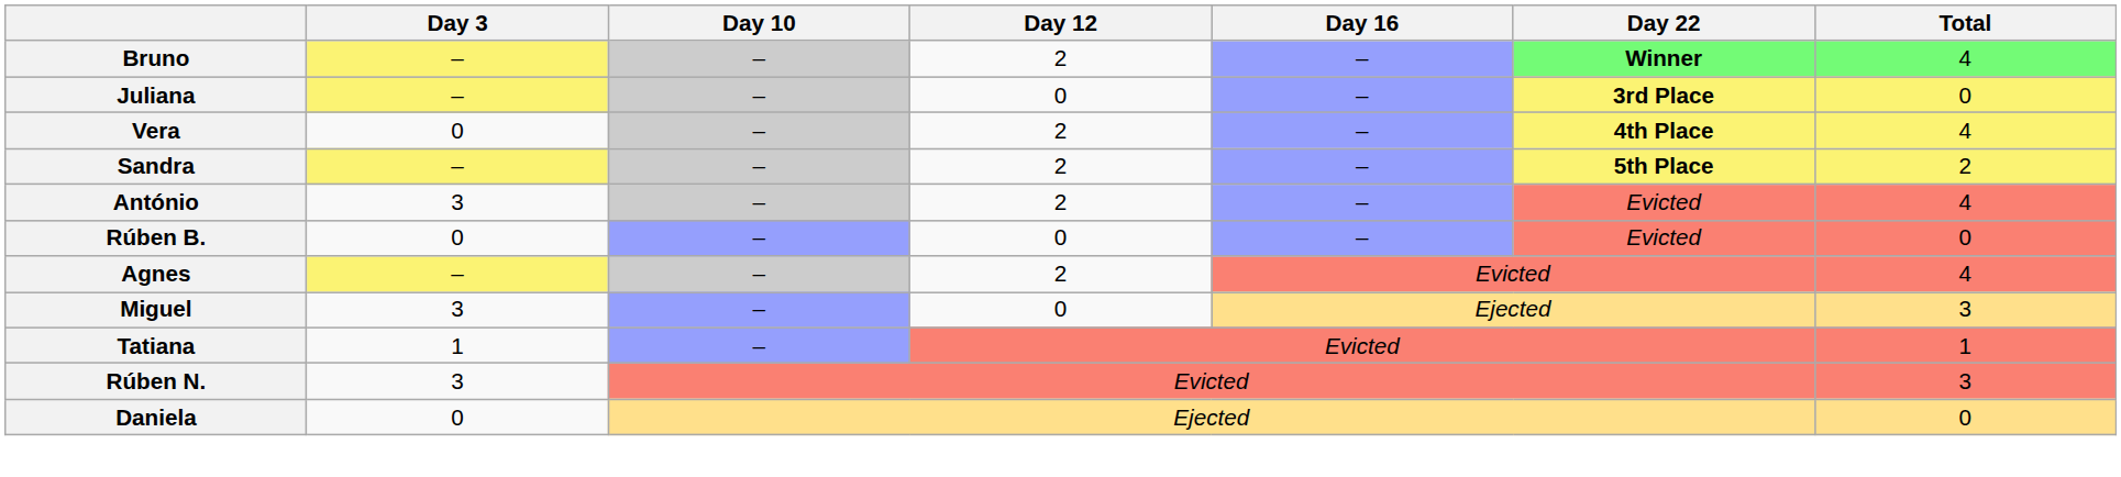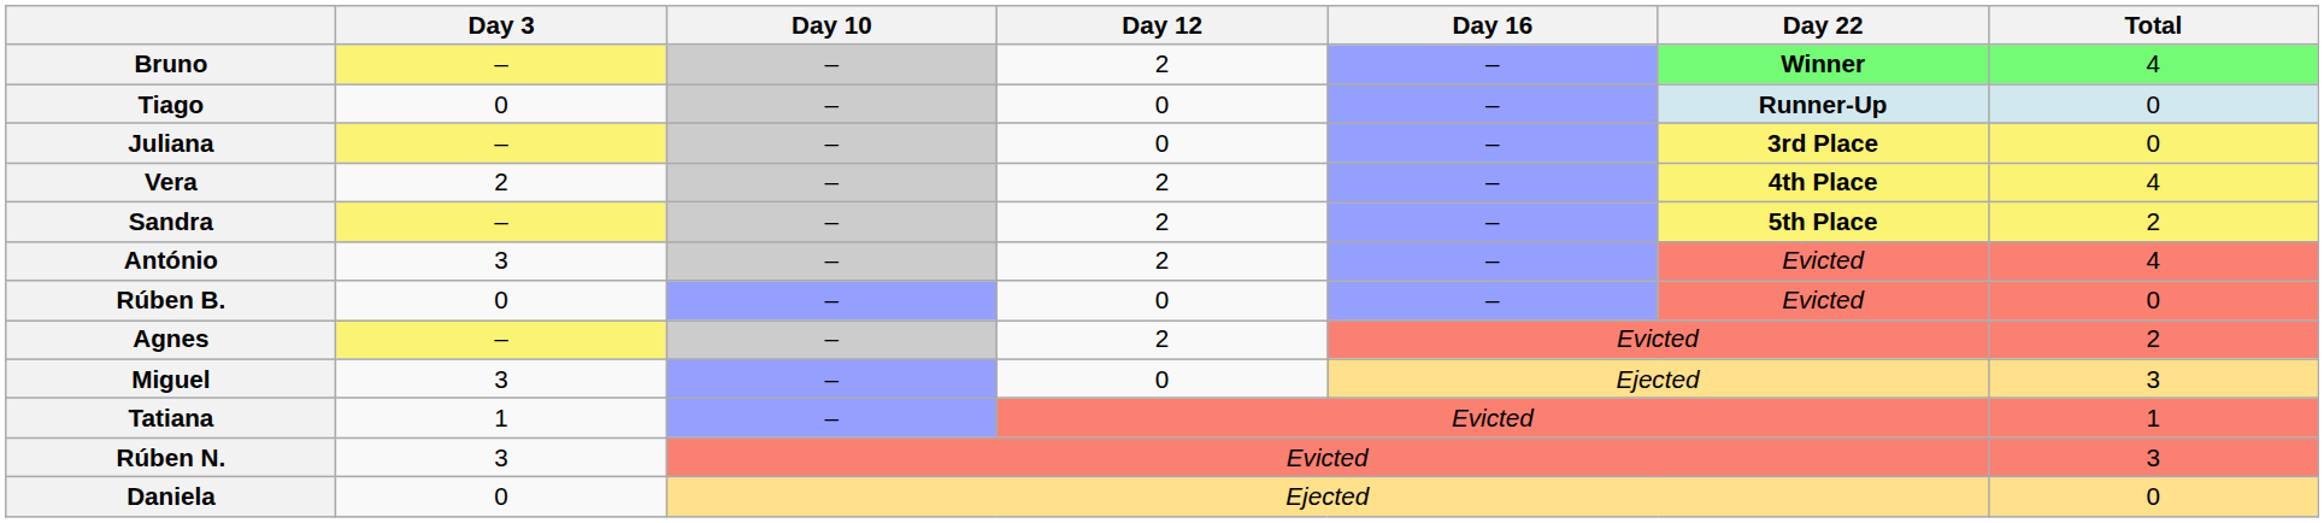 <table class="wikitable" style="text-align:center; width:100%; font-size:85%; line-height:15px;">
 <tr>
 <th style="width: 5%;"></th>
 <th style="width: 5%;">Day 3</th>
 <th style="width: 5%;">Day 10</th>
 <th style="width: 5%;">Day 12</th>
 <th style="width: 5%;">Day 16</th>
 <th style="width: 5%;">Day 22</th>
 <th style="width: 5%;">Total</th>
 </tr>
 <tr>
 <th>Bruno</th>
 <td bgcolor="FBF373">–</td>
 <td bgcolor="#CCCCCC">–</td>
 <td>2</td>
 <td bgcolor="959ffd">–</td>
 <td bgcolor="73FB76"><strong>Winner</strong></td>
 <td bgcolor="73FB76">4</td>
 </tr>
 <tr>
+<th>Tiago</th>
+<td>0</td>
+<td bgcolor="#CCCCCC">–</td>
+<td>0</td>
+<td bgcolor="959ffd">–</td>
+<td bgcolor="D1E8EF"><strong>Runner-Up</strong></td>
+<td bgcolor="D1E8EF">0</td>
+</tr>
+<tr>
 <th>Juliana</th>
 <td bgcolor="FBF373">–</td>
 <td bgcolor="#CCCCCC">–</td>
 <td>0</td>
 <td bgcolor="959ffd">–</td>
 <td bgcolor="FBF373"><strong>3rd Place</strong></td>
 <td bgcolor="FBF373">0</td>
 </tr>
 <tr>
 <th>Vera</th>
-<td>0</td>
+<td>2</td>
 <td bgcolor="#CCCCCC">–</td>
 <td>2</td>
 <td bgcolor="959ffd">–</td>
 <td bgcolor="FBF373"><strong>4th Place</strong></td>
 <td bgcolor="FBF373">4</td>
 </tr>
 <tr>
 <th>Sandra</th>
 <td bgcolor="FBF373">–</td>
 <td bgcolor="#CCCCCC">–</td>
 <td>2</td>
 <td bgcolor="959ffd">–</td>
 <td bgcolor="FBF373"><strong>5th Place</strong></td>
 <td bgcolor="FBF373">2</td>
 </tr>
 <tr>
 <th>António</th>
 <td>3</td>
 <td bgcolor="#CCCCCC">–</td>
 <td>2</td>
 <td bgcolor="959ffd">–</td>
 <td bgcolor="salmon"><em>Evicted</em></td>
 <td bgcolor="salmon">4</td>
 </tr>
 <tr>
 <th>Rúben B.</th>
 <td>0</td>
 <td bgcolor="959ffd">–</td>
 <td>0</td>
 <td bgcolor="959ffd">–</td>
 <td bgcolor="salmon"><em>Evicted</em></td>
 <td bgcolor="salmon">0</td>
 </tr>
 <tr>
 <th>Agnes</th>
 <td bgcolor="FBF373">–</td>
 <td bgcolor="#CCCCCC">–</td>
 <td>2</td>
 <td colspan="2" bgcolor="salmon"><em>Evicted</em></td>
-<td bgcolor="salmon">4</td>
+<td bgcolor="salmon">2</td>
 </tr>
 <tr>
 <th>Miguel</th>
 <td>3</td>
 <td bgcolor="959ffd">–</td>
 <td>0</td>
 <td colspan="2" bgcolor="ffe08b"><em>Ejected</em></td>
 <td bgcolor="ffe08b">3</td>
 </tr>
 <tr>
 <th>Tatiana</th>
 <td>1</td>
 <td bgcolor="959ffd">–</td>
 <td colspan="3" bgcolor="salmon"><em>Evicted</em></td>
 <td bgcolor="salmon">1</td>
 </tr>
 <tr>
 <th>Rúben N.</th>
 <td>3</td>
 <td colspan="4" bgcolor="salmon"><em>Evicted</em></td>
 <td bgcolor="salmon">3</td>
 </tr>
 <tr>
 <th>Daniela</th>
 <td>0</td>
 <td colspan="4" bgcolor="ffe08b"><em>Ejected</em></td>
 <td bgcolor="ffe08b">0</td>
 </tr>
 </table>
